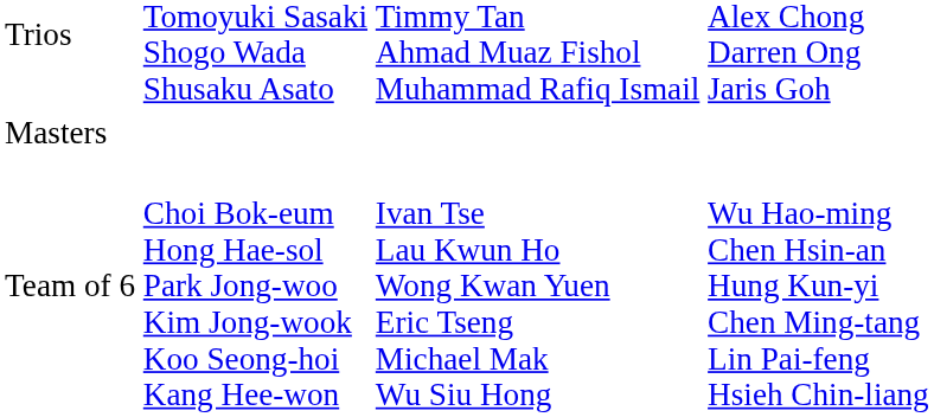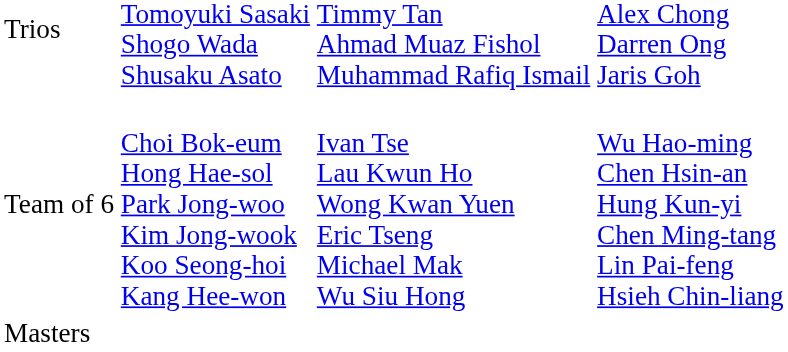 <table>
 <tr>
 <td>Trios<br></td>
 <td><br><a href='#'>Tomoyuki Sasaki</a><br><a href='#'>Shogo Wada</a><br><a href='#'>Shusaku Asato</a></td>
 <td><br><a href='#'>Timmy Tan</a><br><a href='#'>Ahmad Muaz Fishol</a><br><a href='#'>Muhammad Rafiq Ismail</a></td>
 <td><br><a href='#'>Alex Chong</a><br><a href='#'>Darren Ong</a><br><a href='#'>Jaris Goh</a></td>
 </tr>
 <tr>
+<td>Team of 6<br></td>
+<td><br><a href='#'>Choi Bok-eum</a><br><a href='#'>Hong Hae-sol</a><br><a href='#'>Park Jong-woo</a><br><a href='#'>Kim Jong-wook</a><br><a href='#'>Koo Seong-hoi</a><br><a href='#'>Kang Hee-won</a></td>
+<td><br><a href='#'>Ivan Tse</a><br><a href='#'>Lau Kwun Ho</a><br><a href='#'>Wong Kwan Yuen</a><br><a href='#'>Eric Tseng</a><br><a href='#'>Michael Mak</a><br><a href='#'>Wu Siu Hong</a></td>
+<td><br><a href='#'>Wu Hao-ming</a><br><a href='#'>Chen Hsin-an</a><br><a href='#'>Hung Kun-yi</a><br><a href='#'>Chen Ming-tang</a><br><a href='#'>Lin Pai-feng</a><br><a href='#'>Hsieh Chin-liang</a></td>
+</tr>
+<tr>
 <td>Masters<br></td>
 <td></td>
 <td></td>
 <td></td>
 </tr>
-<tr>
-<td>Team of 6<br></td>
-<td><br><a href='#'>Choi Bok-eum</a><br><a href='#'>Hong Hae-sol</a><br><a href='#'>Park Jong-woo</a><br><a href='#'>Kim Jong-wook</a><br><a href='#'>Koo Seong-hoi</a><br><a href='#'>Kang Hee-won</a></td>
-<td><br><a href='#'>Ivan Tse</a><br><a href='#'>Lau Kwun Ho</a><br><a href='#'>Wong Kwan Yuen</a><br><a href='#'>Eric Tseng</a><br><a href='#'>Michael Mak</a><br><a href='#'>Wu Siu Hong</a></td>
-<td><br><a href='#'>Wu Hao-ming</a><br><a href='#'>Chen Hsin-an</a><br><a href='#'>Hung Kun-yi</a><br><a href='#'>Chen Ming-tang</a><br><a href='#'>Lin Pai-feng</a><br><a href='#'>Hsieh Chin-liang</a></td>
-</tr>
 </table>
